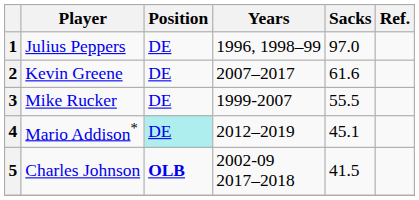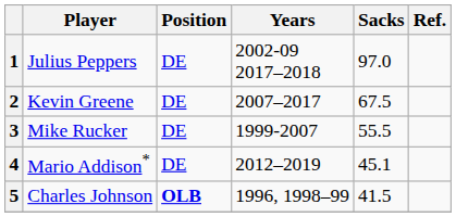 <table class="plainrowheaders sortable wikitable">
 <tr>
 <th scope="col" data-sort-type="number" class="unsortable"></th>
 <th scope="col">Player</th>
 <th scope="col">Position</th>
 <th scope="col">Years</th>
 <th scope="col">Sacks</th>
 <th scope="col" class="unsortable">Ref.</th>
 </tr>
 <tr>
 <th scope=row>1</th>
 <td><a href='#'>Julius Peppers</a></td>
 <td><a href='#'>DE</a></td>
-<td>1996, 1998–99</td>
+<td>2002-09<br>2017–2018</td>
 <td>97.0</td>
 <td></td>
 </tr>
 <tr>
 <th scope=row>2</th>
 <td><a href='#'>Kevin Greene</a></td>
 <td><a href='#'>DE</a></td>
 <td>2007–2017</td>
-<td>61.6</td>
+<td>67.5</td>
 <td></td>
 </tr>
 <tr>
 <th scope=row>3</th>
 <td><a href='#'>Mike Rucker</a></td>
 <td><a href='#'>DE</a></td>
 <td>1999-2007</td>
 <td>55.5</td>
 <td></td>
 </tr>
 <tr>
 <th scope=row>4</th>
 <td><a href='#'>Mario Addison</a><sup>*</sup></td>
-<td style="background: paleturquoise;"><a href='#'>DE</a></td>
+<td><a href='#'>DE</a></td>
 <td>2012–2019</td>
 <td>45.1</td>
 <td></td>
 </tr>
 <tr>
 <th scope=row>5</th>
 <td><a href='#'>Charles Johnson</a></td>
 <td><strong><a href='#'>OLB</a></strong></td>
-<td>2002-09<br>2017–2018</td>
+<td>1996, 1998–99</td>
 <td>41.5</td>
 <td></td>
 </tr>
 <tr>
 </tr>
 </table>
